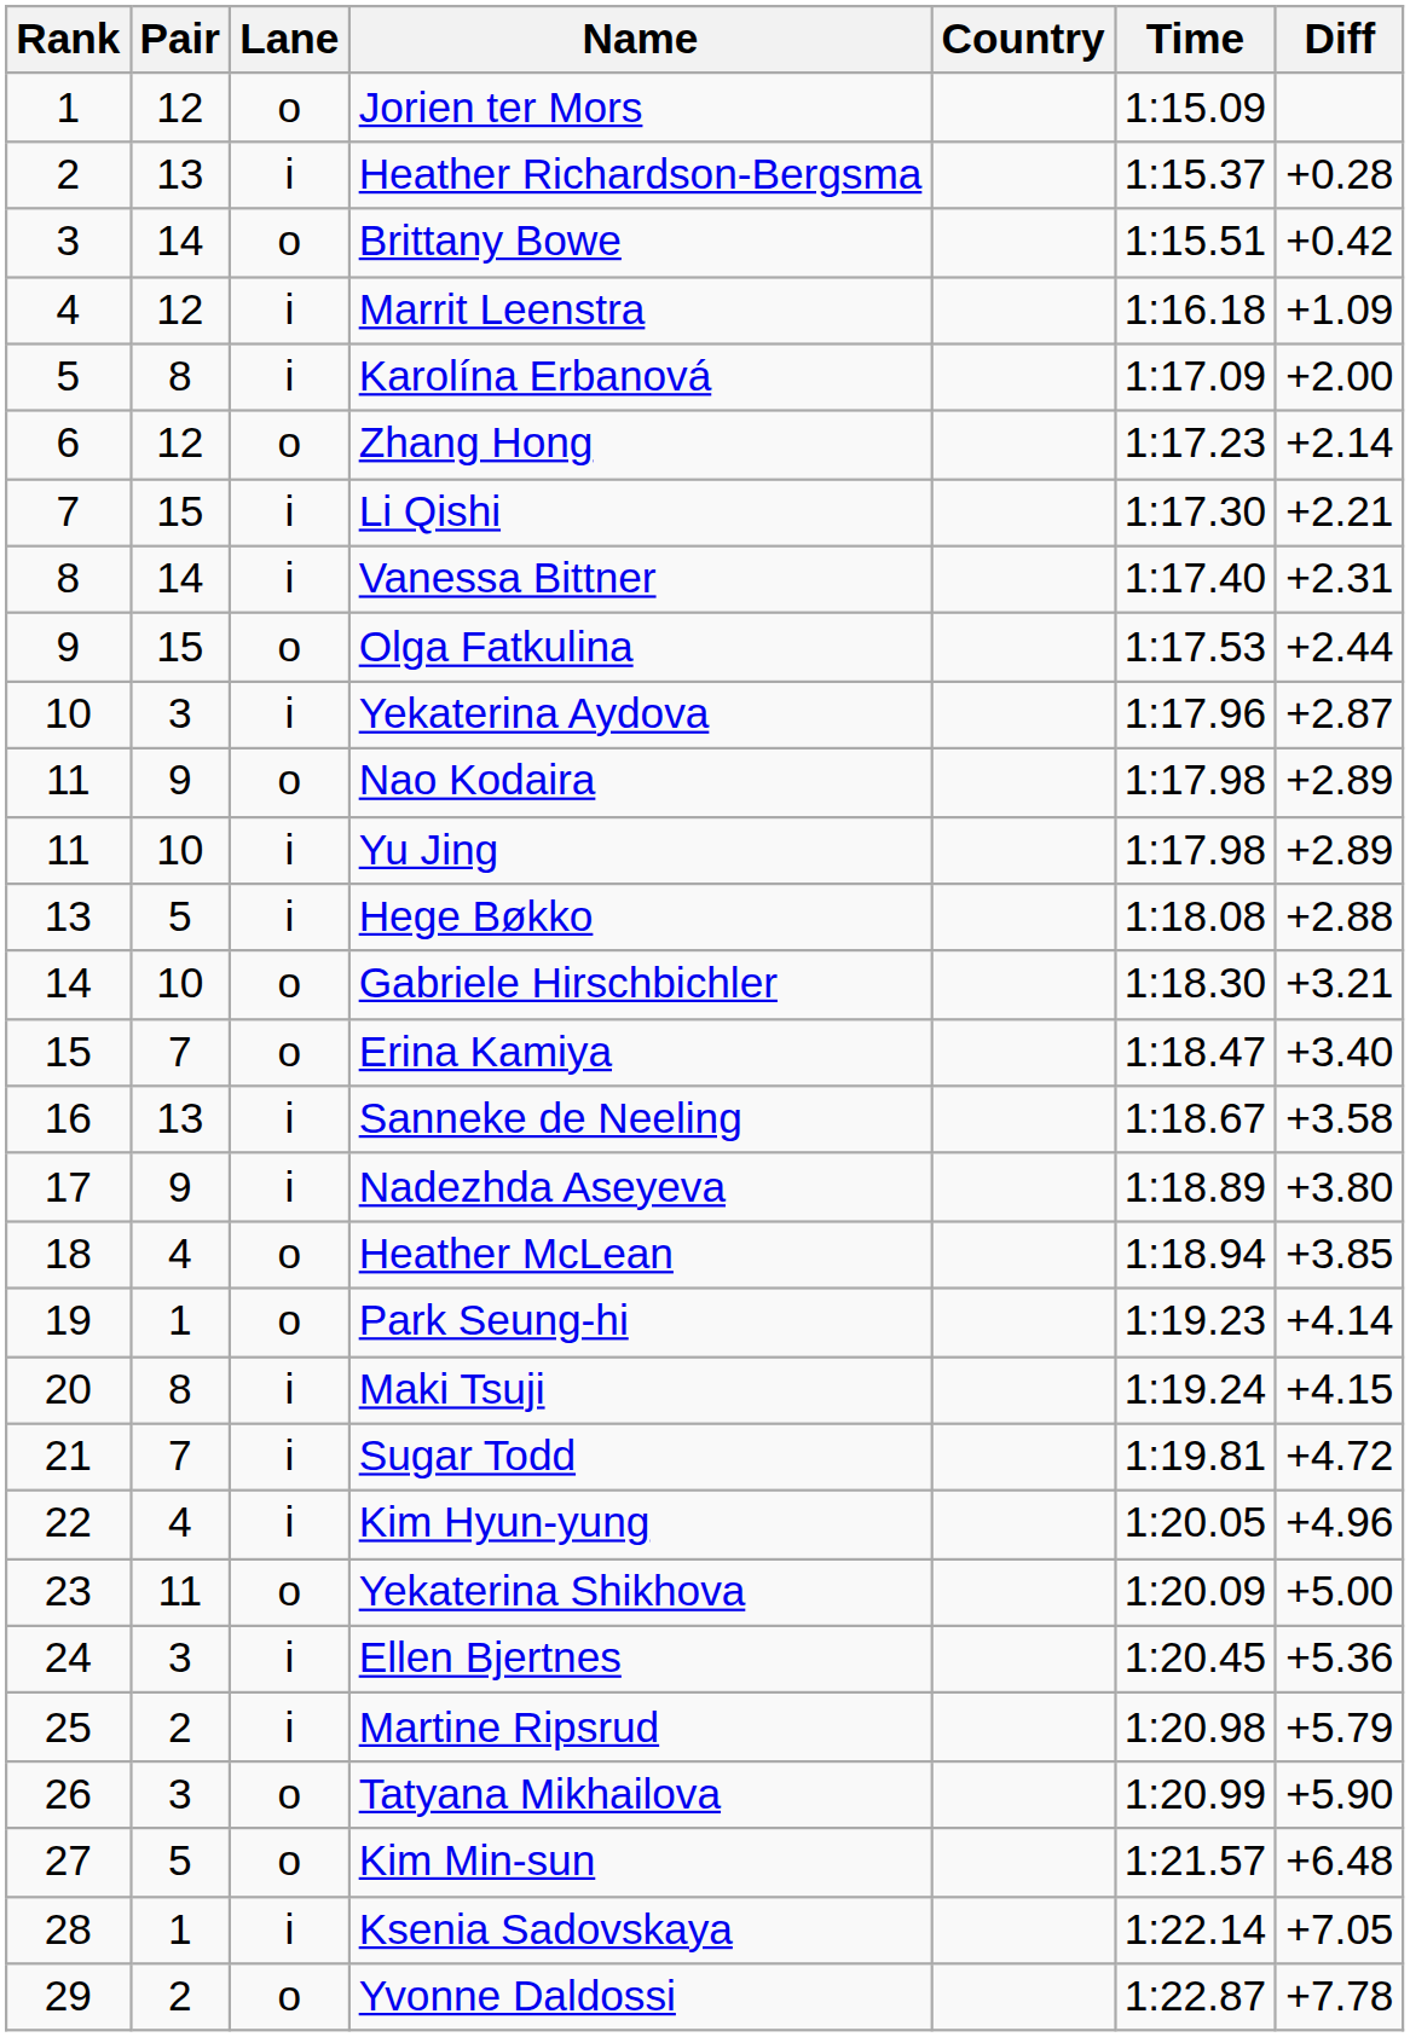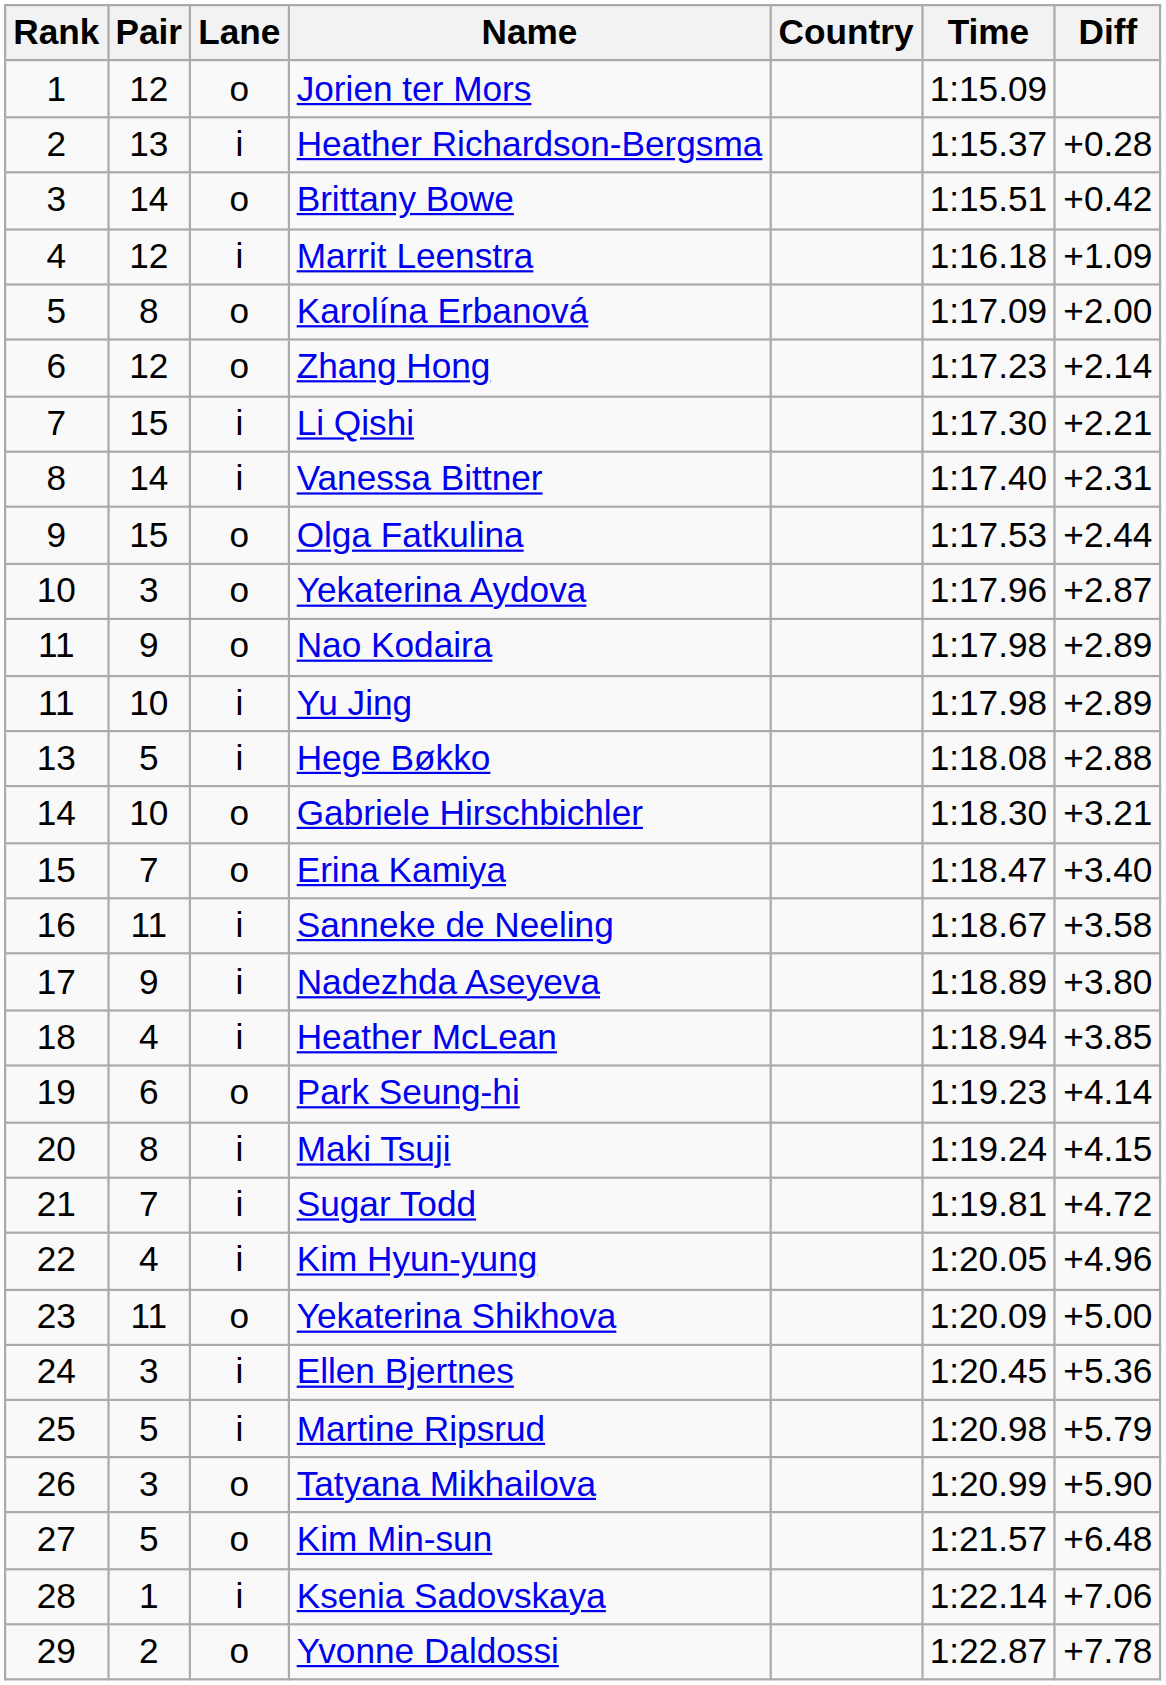 <table class="wikitable sortable" style="text-align:center">
 <tr>
 <th>Rank</th>
 <th>Pair</th>
 <th>Lane</th>
 <th>Name</th>
 <th>Country</th>
 <th>Time</th>
 <th>Diff</th>
 </tr>
 <tr>
 <td>1</td>
 <td>12</td>
 <td>o</td>
 <td align=left><a href='#'>Jorien ter Mors</a></td>
 <td align=left></td>
 <td>1:15.09</td>
 <td></td>
 </tr>
 <tr>
 <td>2</td>
 <td>13</td>
 <td>i</td>
 <td align=left><a href='#'>Heather Richardson-Bergsma</a></td>
 <td align=left></td>
 <td>1:15.37</td>
 <td>+0.28</td>
 </tr>
 <tr>
 <td>3</td>
 <td>14</td>
 <td>o</td>
 <td align=left><a href='#'>Brittany Bowe</a></td>
 <td align=left></td>
 <td>1:15.51</td>
 <td>+0.42</td>
 </tr>
 <tr>
 <td>4</td>
 <td>12</td>
 <td>i</td>
 <td align=left><a href='#'>Marrit Leenstra</a></td>
 <td align=left></td>
 <td>1:16.18</td>
 <td>+1.09</td>
 </tr>
 <tr>
 <td>5</td>
 <td>8</td>
-<td>i</td>
+<td>o</td>
 <td align=left><a href='#'>Karolína Erbanová</a></td>
 <td align=left></td>
 <td>1:17.09</td>
 <td>+2.00</td>
 </tr>
 <tr>
 <td>6</td>
 <td>12</td>
 <td>o</td>
 <td align=left><a href='#'>Zhang Hong</a></td>
 <td align=left></td>
 <td>1:17.23</td>
 <td>+2.14</td>
 </tr>
 <tr>
 <td>7</td>
 <td>15</td>
 <td>i</td>
 <td align=left><a href='#'>Li Qishi</a></td>
 <td align=left></td>
 <td>1:17.30</td>
 <td>+2.21</td>
 </tr>
 <tr>
 <td>8</td>
 <td>14</td>
 <td>i</td>
 <td align=left><a href='#'>Vanessa Bittner</a></td>
 <td align=left></td>
 <td>1:17.40</td>
 <td>+2.31</td>
 </tr>
 <tr>
 <td>9</td>
 <td>15</td>
 <td>o</td>
 <td align=left><a href='#'>Olga Fatkulina</a></td>
 <td align=left></td>
 <td>1:17.53</td>
 <td>+2.44</td>
 </tr>
 <tr>
 <td>10</td>
 <td>3</td>
-<td>i</td>
+<td>o</td>
 <td align=left><a href='#'>Yekaterina Aydova</a></td>
 <td align=left></td>
 <td>1:17.96</td>
 <td>+2.87</td>
 </tr>
 <tr>
 <td>11</td>
 <td>9</td>
 <td>o</td>
 <td align=left><a href='#'>Nao Kodaira</a></td>
 <td align=left></td>
 <td>1:17.98</td>
 <td>+2.89</td>
 </tr>
 <tr>
 <td>11</td>
 <td>10</td>
 <td>i</td>
 <td align=left><a href='#'>Yu Jing</a></td>
 <td align=left></td>
 <td>1:17.98</td>
 <td>+2.89</td>
 </tr>
 <tr>
 <td>13</td>
 <td>5</td>
 <td>i</td>
 <td align=left><a href='#'>Hege Bøkko</a></td>
 <td align=left></td>
 <td>1:18.08</td>
 <td>+2.88</td>
 </tr>
 <tr>
 <td>14</td>
 <td>10</td>
 <td>o</td>
 <td align=left><a href='#'>Gabriele Hirschbichler</a></td>
 <td align=left></td>
 <td>1:18.30</td>
 <td>+3.21</td>
 </tr>
 <tr>
 <td>15</td>
 <td>7</td>
 <td>o</td>
 <td align=left><a href='#'>Erina Kamiya</a></td>
 <td align=left></td>
 <td>1:18.47</td>
 <td>+3.40</td>
 </tr>
 <tr>
 <td>16</td>
-<td>13</td>
+<td>11</td>
 <td>i</td>
 <td align=left><a href='#'>Sanneke de Neeling</a></td>
 <td align=left></td>
 <td>1:18.67</td>
 <td>+3.58</td>
 </tr>
 <tr>
 <td>17</td>
 <td>9</td>
 <td>i</td>
 <td align=left><a href='#'>Nadezhda Aseyeva</a></td>
 <td align=left></td>
 <td>1:18.89</td>
 <td>+3.80</td>
 </tr>
 <tr>
 <td>18</td>
 <td>4</td>
-<td>o</td>
+<td>i</td>
 <td align=left><a href='#'>Heather McLean</a></td>
 <td align=left></td>
 <td>1:18.94</td>
 <td>+3.85</td>
 </tr>
 <tr>
 <td>19</td>
-<td>1</td>
+<td>6</td>
 <td>o</td>
 <td align=left><a href='#'>Park Seung-hi</a></td>
 <td align=left></td>
 <td>1:19.23</td>
 <td>+4.14</td>
 </tr>
 <tr>
 <td>20</td>
 <td>8</td>
 <td>i</td>
 <td align=left><a href='#'>Maki Tsuji</a></td>
 <td align=left></td>
 <td>1:19.24</td>
 <td>+4.15</td>
 </tr>
 <tr>
 <td>21</td>
 <td>7</td>
 <td>i</td>
 <td align=left><a href='#'>Sugar Todd</a></td>
 <td align=left></td>
 <td>1:19.81</td>
 <td>+4.72</td>
 </tr>
 <tr>
 <td>22</td>
 <td>4</td>
 <td>i</td>
 <td align=left><a href='#'>Kim Hyun-yung</a></td>
 <td align=left></td>
 <td>1:20.05</td>
 <td>+4.96</td>
 </tr>
 <tr>
 <td>23</td>
 <td>11</td>
 <td>o</td>
 <td align=left><a href='#'>Yekaterina Shikhova</a></td>
 <td align=left></td>
 <td>1:20.09</td>
 <td>+5.00</td>
 </tr>
 <tr>
 <td>24</td>
 <td>3</td>
 <td>i</td>
 <td align=left><a href='#'>Ellen Bjertnes</a></td>
 <td align=left></td>
 <td>1:20.45</td>
 <td>+5.36</td>
 </tr>
 <tr>
 <td>25</td>
-<td>2</td>
+<td>5</td>
 <td>i</td>
 <td align=left><a href='#'>Martine Ripsrud</a></td>
 <td align=left></td>
 <td>1:20.98</td>
 <td>+5.79</td>
 </tr>
 <tr>
 <td>26</td>
 <td>3</td>
 <td>o</td>
 <td align=left><a href='#'>Tatyana Mikhailova</a></td>
 <td align=left></td>
 <td>1:20.99</td>
 <td>+5.90</td>
 </tr>
 <tr>
 <td>27</td>
 <td>5</td>
 <td>o</td>
 <td align=left><a href='#'>Kim Min-sun</a></td>
 <td align=left></td>
 <td>1:21.57</td>
 <td>+6.48</td>
 </tr>
 <tr>
 <td>28</td>
 <td>1</td>
 <td>i</td>
 <td align=left><a href='#'>Ksenia Sadovskaya</a></td>
 <td align=left></td>
 <td>1:22.14</td>
-<td>+7.05</td>
+<td>+7.06</td>
 </tr>
 <tr>
 <td>29</td>
 <td>2</td>
 <td>o</td>
 <td align=left><a href='#'>Yvonne Daldossi</a></td>
 <td align=left></td>
 <td>1:22.87</td>
 <td>+7.78</td>
 </tr>
 </table>
